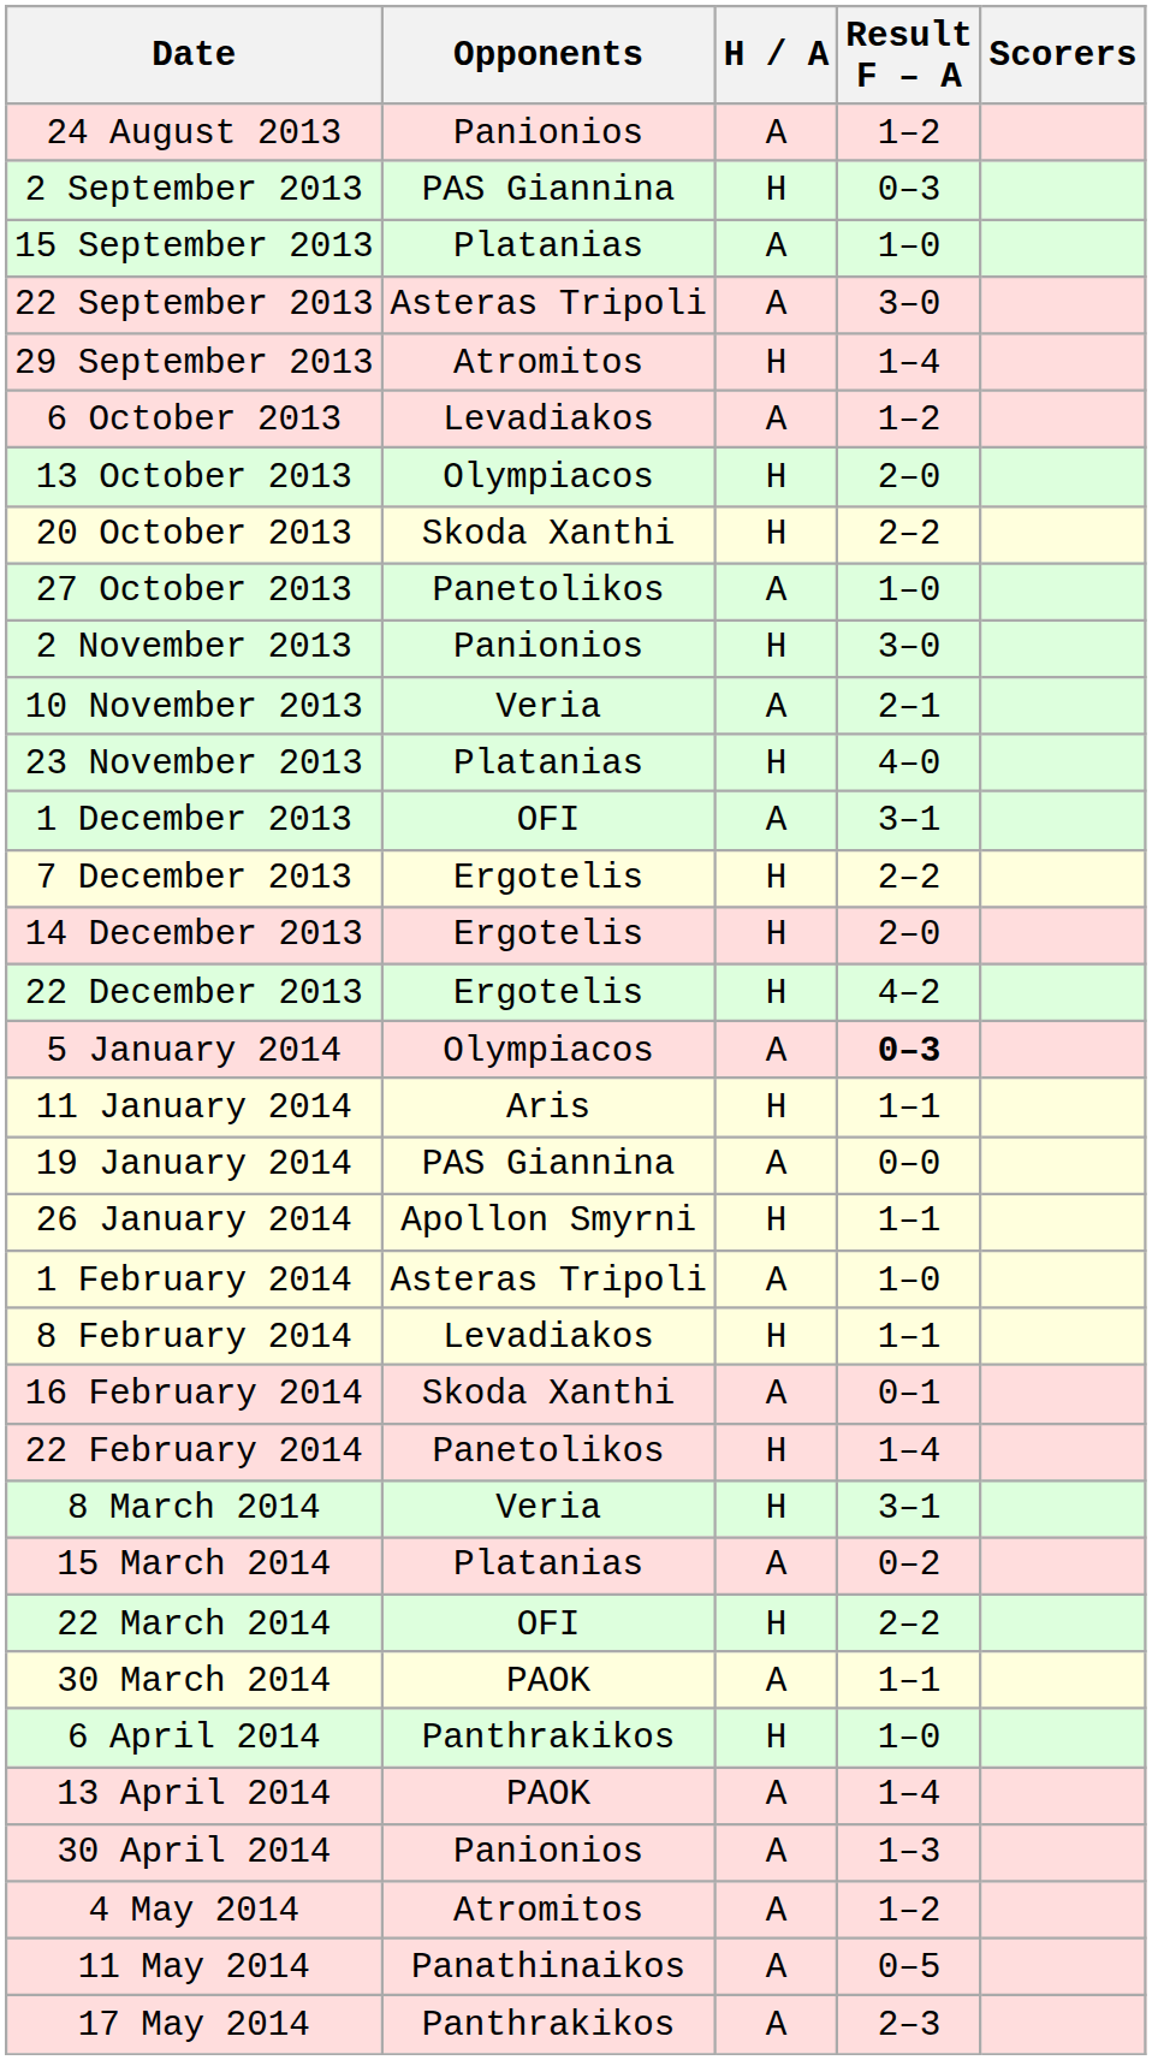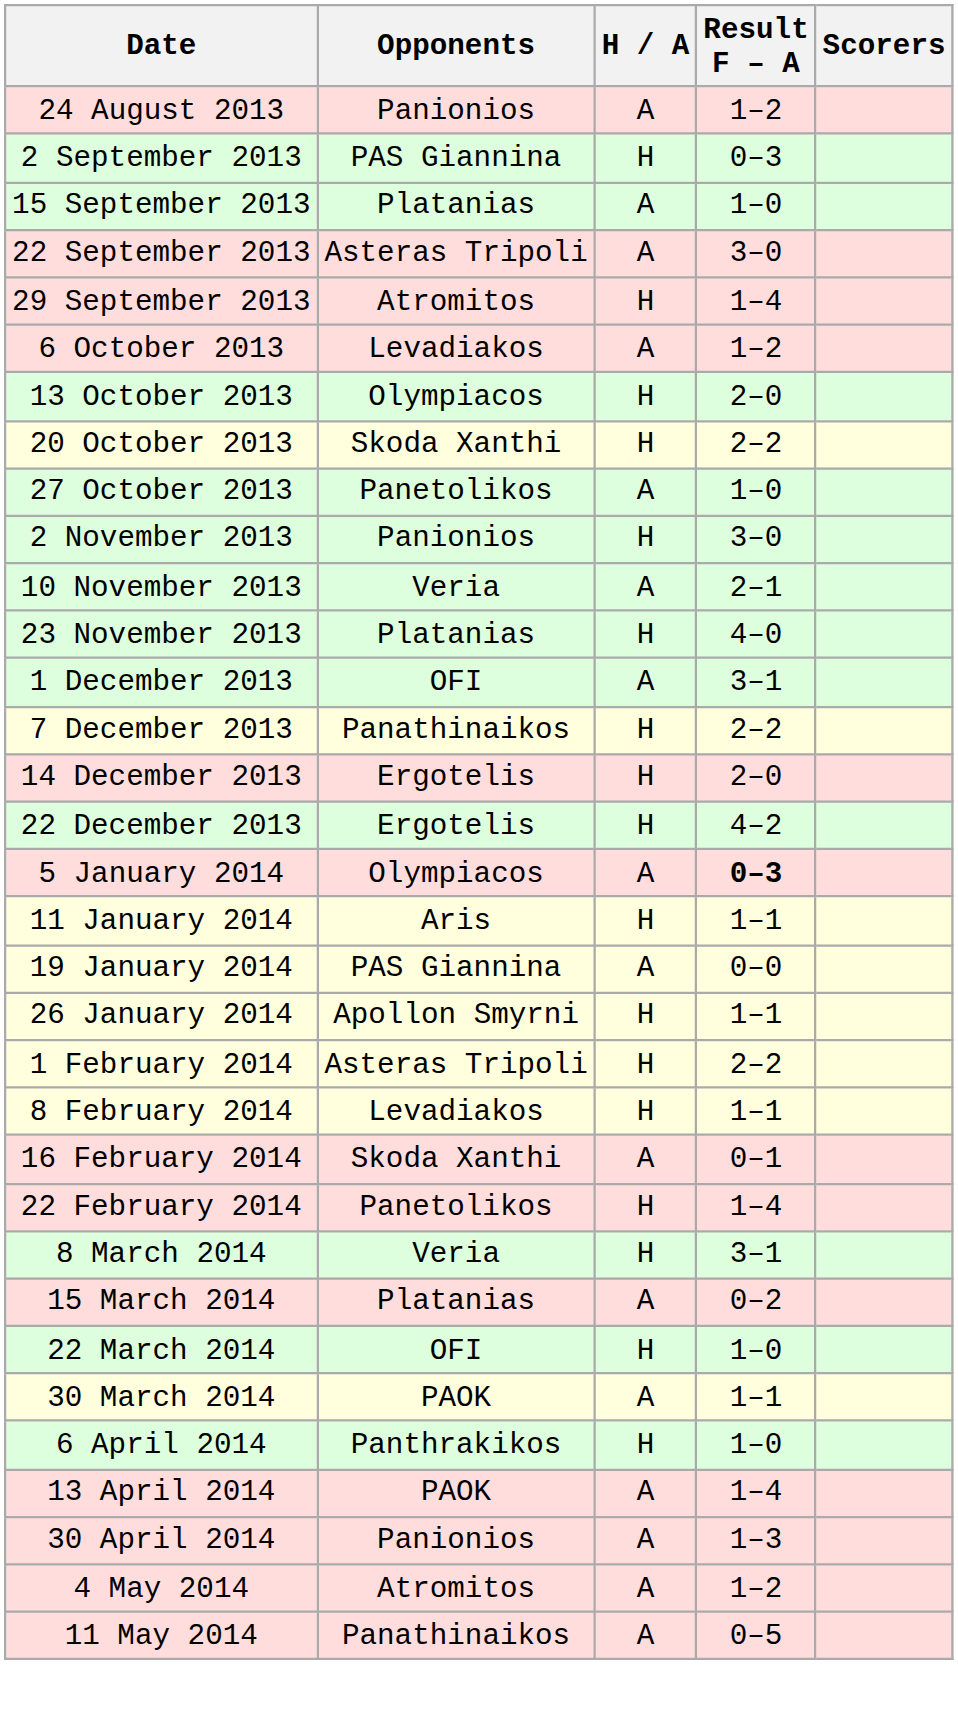 <table class="wikitable" style="text-align:center">
 <tr>
 <th>Date</th>
 <th>Opponents</th>
 <th>H / A</th>
 <th>Result<br>F – A</th>
 <th>Scorers</th>
 </tr>
 <tr bgcolor="#ffdddd">
 <td>24 August 2013</td>
 <td>Panionios</td>
 <td>A</td>
 <td>1–2</td>
 <td></td>
 </tr>
 <tr bgcolor="#ddffdd">
 <td>2 September 2013</td>
 <td>PAS Giannina</td>
 <td>H</td>
 <td>0–3</td>
 <td></td>
 </tr>
 <tr bgcolor="#ddffdd">
 <td>15 September 2013</td>
 <td>Platanias</td>
 <td>A</td>
 <td>1–0</td>
 <td></td>
 </tr>
 <tr bgcolor="#ffdddd">
 <td>22 September 2013</td>
 <td>Asteras Tripoli</td>
 <td>A</td>
 <td>3–0</td>
 <td></td>
 </tr>
 <tr bgcolor="#ffdddd">
 <td>29 September 2013</td>
 <td>Atromitos</td>
 <td>H</td>
 <td>1–4</td>
 <td></td>
 </tr>
 <tr bgcolor="#ffdddd">
 <td>6 October 2013</td>
 <td>Levadiakos</td>
 <td>A</td>
 <td>1–2</td>
 <td></td>
 </tr>
 <tr bgcolor="#ddffdd">
 <td>13 October 2013</td>
 <td>Olympiacos</td>
 <td>H</td>
 <td>2–0</td>
 <td></td>
 </tr>
 <tr bgcolor="#ffffdd">
 <td>20 October 2013</td>
 <td>Skoda Xanthi</td>
 <td>H</td>
 <td>2–2</td>
 <td></td>
 </tr>
 <tr bgcolor="#ddffdd">
 <td>27 October 2013</td>
 <td>Panetolikos</td>
 <td>A</td>
 <td>1–0</td>
 <td></td>
 </tr>
 <tr bgcolor="#ddffdd">
 <td>2 November 2013</td>
 <td>Panionios</td>
 <td>H</td>
 <td>3–0</td>
 <td></td>
 </tr>
 <tr bgcolor="#ddffdd">
 <td>10 November 2013</td>
 <td>Veria</td>
 <td>A</td>
 <td>2–1</td>
 <td></td>
 </tr>
 <tr bgcolor="#ddffdd">
 <td>23 November 2013</td>
 <td>Platanias</td>
 <td>H</td>
 <td>4–0</td>
 <td></td>
 </tr>
 <tr bgcolor="#ddffdd">
 <td>1 December 2013</td>
 <td>OFI</td>
 <td>A</td>
 <td>3–1</td>
 <td></td>
 </tr>
 <tr bgcolor="#ffffdd">
 <td>7 December 2013</td>
-<td>Ergotelis</td>
+<td>Panathinaikos</td>
 <td>H</td>
 <td>2–2</td>
 <td></td>
 </tr>
 <tr bgcolor="#ffdddd">
 <td>14 December 2013</td>
 <td>Ergotelis</td>
 <td>H</td>
 <td>2–0</td>
 <td></td>
 </tr>
 <tr bgcolor="#ddffdd">
 <td>22 December 2013</td>
 <td>Ergotelis</td>
 <td>H</td>
 <td>4–2</td>
 <td></td>
 </tr>
 <tr bgcolor="#ffdddd">
 <td>5 January 2014</td>
 <td>Olympiacos</td>
 <td>A</td>
 <td><strong>0–3</strong></td>
 <td></td>
 </tr>
 <tr bgcolor="#ffffdd">
 <td>11 January 2014</td>
 <td>Aris</td>
 <td>H</td>
 <td>1–1</td>
 <td></td>
 </tr>
 <tr bgcolor="#ffffdd">
 <td>19 January 2014</td>
 <td>PAS Giannina</td>
 <td>A</td>
 <td>0–0</td>
 <td></td>
 </tr>
 <tr bgcolor="#ffffdd">
 <td>26 January 2014</td>
 <td>Apollon Smyrni</td>
 <td>H</td>
 <td>1–1</td>
 <td></td>
 </tr>
 <tr bgcolor="#ffffdd">
 <td>1 February 2014</td>
 <td>Asteras Tripoli</td>
-<td>A</td>
-<td>1–0</td>
+<td>H</td>
+<td>2–2</td>
 <td></td>
 </tr>
 <tr bgcolor="#ffffdd">
 <td>8 February 2014</td>
 <td>Levadiakos</td>
 <td>H</td>
 <td>1–1</td>
 <td></td>
 </tr>
 <tr bgcolor="#ffdddd">
 <td>16 February 2014</td>
 <td>Skoda Xanthi</td>
 <td>A</td>
 <td>0–1</td>
 <td></td>
 </tr>
 <tr bgcolor="#ffdddd">
 <td>22 February 2014</td>
 <td>Panetolikos</td>
 <td>H</td>
 <td>1–4</td>
 <td></td>
 </tr>
 <tr bgcolor="#ddffdd">
 <td>8 March 2014</td>
 <td>Veria</td>
 <td>H</td>
 <td>3–1</td>
 <td></td>
 </tr>
 <tr bgcolor="#ffdddd">
 <td>15 March 2014</td>
 <td>Platanias</td>
 <td>A</td>
 <td>0–2</td>
 <td></td>
 </tr>
 <tr bgcolor="#ddffdd">
 <td>22 March 2014</td>
 <td>OFI</td>
 <td>H</td>
-<td>2–2</td>
+<td>1–0</td>
 <td></td>
 </tr>
 <tr bgcolor="#ffffdd">
 <td>30 March 2014</td>
 <td>PAOK</td>
 <td>A</td>
 <td>1–1</td>
 <td></td>
 </tr>
 <tr bgcolor="#ddffdd">
 <td>6 April 2014</td>
 <td>Panthrakikos</td>
 <td>H</td>
 <td>1–0</td>
 <td></td>
 </tr>
 <tr bgcolor="#ffdddd">
 <td>13 April 2014</td>
 <td>PAOK</td>
 <td>A</td>
 <td>1–4</td>
 <td></td>
 </tr>
 <tr bgcolor="#ffdddd">
 <td>30 April 2014</td>
 <td>Panionios</td>
 <td>A</td>
 <td>1–3</td>
 <td></td>
 </tr>
 <tr bgcolor="#ffdddd">
 <td>4 May 2014</td>
 <td>Atromitos</td>
 <td>A</td>
 <td>1–2</td>
 <td></td>
 </tr>
 <tr bgcolor="#ffdddd">
 <td>11 May 2014</td>
 <td>Panathinaikos</td>
 <td>A</td>
 <td>0–5</td>
 <td></td>
 </tr>
-<tr bgcolor="#ffdddd">
-<td>17 May 2014</td>
-<td>Panthrakikos</td>
-<td>A</td>
-<td>2–3</td>
-<td></td>
-</tr>
 </table>
